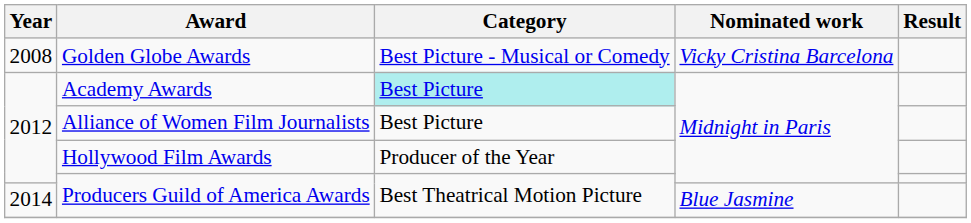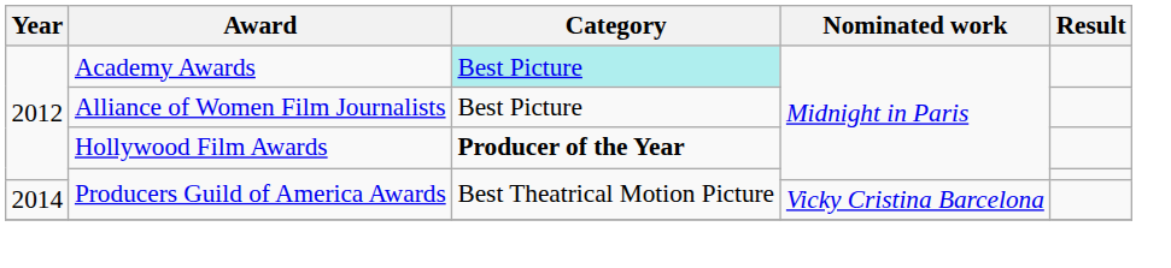 <table class="wikitable sortable">
 <tr>
 <th>Year</th>
 <th>Award</th>
 <th>Category</th>
 <th>Nominated work</th>
 <th>Result</th>
-</tr>
-<tr>
-<td>2008</td>
-<td><a href='#'>Golden Globe Awards</a></td>
-<td><a href='#'>Best Picture - Musical or Comedy</a></td>
-<td><em><a href='#'>Vicky Cristina Barcelona</a></em></td>
-<td></td>
 </tr>
 <tr>
 <td rowspan=4>2012</td>
 <td><a href='#'>Academy Awards</a></td>
 <td style="background: paleturquoise;"><a href='#'>Best Picture</a></td>
 <td rowspan=4><em><a href='#'>Midnight in Paris</a></em></td>
 <td></td>
 </tr>
 <tr>
 <td><a href='#'>Alliance of Women Film Journalists</a></td>
 <td>Best Picture</td>
 <td></td>
 </tr>
 <tr>
 <td><a href='#'>Hollywood Film Awards</a></td>
-<td>Producer of the Year</td>
+<td><strong>Producer of the Year</strong></td>
 <td></td>
 </tr>
 <tr>
 <td rowspan=2><a href='#'>Producers Guild of America Awards</a></td>
 <td rowspan=2>Best Theatrical Motion Picture</td>
 <td></td>
 </tr>
 <tr>
 <td>2014</td>
-<td><em><a href='#'>Blue Jasmine</a></em></td>
+<td><em><a href='#'>Vicky Cristina Barcelona</a></em></td>
 <td></td>
 </tr>
 <tr>
 </tr>
 </table>
